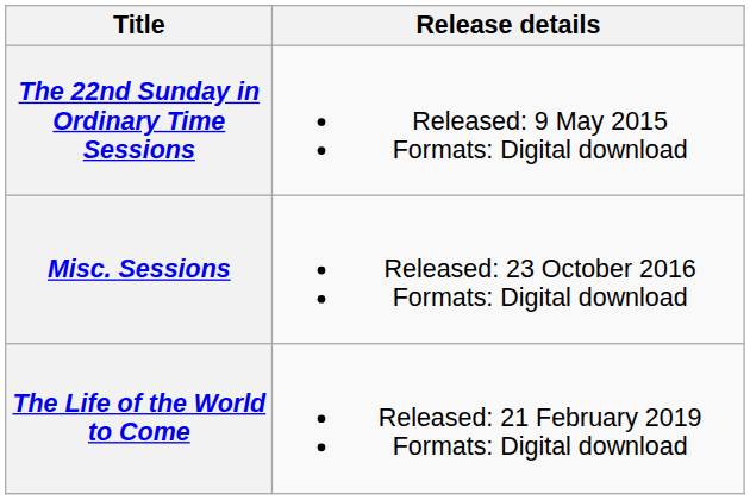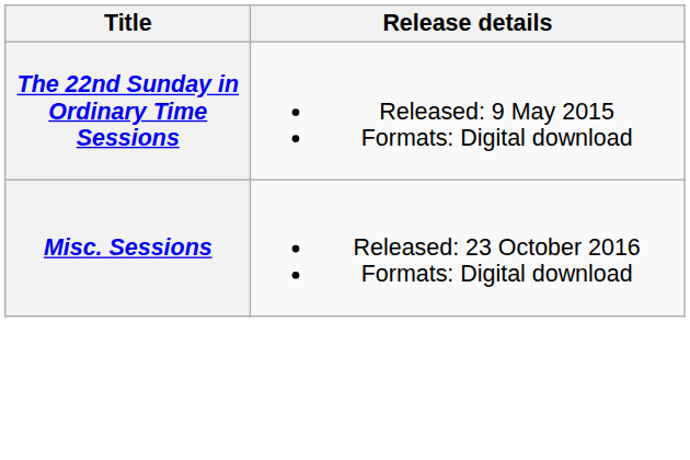 <table class="wikitable plainrowheaders" style="text-align:center;">
 <tr>
 <th scope="col" style="width:10em;">Title</th>
 <th scope="col" style="width:18em;">Release details</th>
 </tr>
 <tr>
 <th scope="row"><em><a href='#'>The 22nd Sunday in Ordinary Time Sessions</a></em></th>
 <td><br><ul><li>Released: 9 May 2015</li><li>Formats: Digital download</li></ul></td>
 </tr>
 <tr>
 <th scope="row"><em><a href='#'>Misc. Sessions</a></em></th>
 <td><br><ul><li>Released: 23 October 2016</li><li>Formats: Digital download</li></ul></td>
 </tr>
-<tr>
-<th scope="row"><em><a href='#'>The Life of the World to Come</a></em></th>
-<td><br><ul><li>Released: 21 February 2019</li><li>Formats: Digital download</li></ul></td>
-</tr>
 </table>
